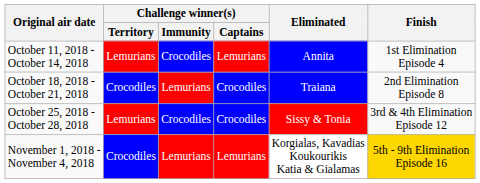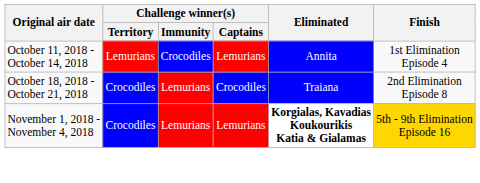 <table class="wikitable plainrowheaders" style="margin:auto; text-align:center">
 <tr>
 <th scope="col" rowspan="2">Original air date</th>
 <th scope="col" colspan="3">Challenge winner(s)</th>
 <th scope="col" rowspan="2">Eliminated</th>
 <th scope="col" rowspan="2">Finish</th>
 </tr>
 <tr>
 <th scope="col">Territory</th>
 <th scope="col">Immunity</th>
 <th scope="col">Captains</th>
 </tr>
 <tr>
 <td align="left" rowspan="1">October 11, 2018 -<br>October 14, 2018</td>
 <td style="background: Red; color: white; text-align: center;">Lemurians</td>
 <td style="background: Blue; color: white; text-align: center;">Crocodiles</td>
 <td style="background: Red; color: white; text-align: center;">Lemurians</td>
 <td style="background: Blue; color: white; text-align: center;">Annita</td>
 <td align="center">1st Elimination<br>Episode 4</td>
 </tr>
 <tr>
 <td align="left" rowspan="1">October 18, 2018 -<br>October 21, 2018</td>
 <td style="background: Blue; color: white; text-align: center;">Crocodiles</td>
 <td style="background: Red; color: white; text-align: center;">Lemurians</td>
 <td style="background: Blue; color: white; text-align: center;">Crocodiles</td>
 <td style="background: Blue; color: white; text-align: center;">Traiana</td>
 <td align="center">2nd Elimination<br>Episode 8</td>
 </tr>
 <tr>
-<td align="left" rowspan="1">October 25, 2018 -<br>October 28, 2018</td>
-<td style="background: Red; color: white; text-align: center;">Lemurians</td>
-<td style="background: Blue; color: white; text-align: center;">Crocodiles</td>
-<td style="background: Blue; color: white; text-align: center;">Crocodiles</td>
-<td style="background: Red; color: white; text-align: center;">Sissy & Tonia</td>
-<td align="center">3rd & 4th Elimination<br>Episode 12</td>
-</tr>
-<tr>
 <td align="left" rowspan="1">November 1, 2018 -<br>November 4, 2018</td>
 <td style="background: Blue; color: white; text-align: center;">Crocodiles</td>
 <td style="background: Red; color: white; text-align: center;">Lemurians</td>
 <td style="background: Red; color: white; text-align: center;">Lemurians</td>
-<td style="background: white; color: black; text-align: center;">Korgialas, Kavadias <br> Koukourikis <br> Katia & Gialamas</td>
+<td style="background: white; color: black; text-align: center;"><strong>Korgialas, Kavadias <br> Koukourikis <br> Katia & Gialamas</strong></td>
 <td align="center" style="background: gold;">5th - 9th Elimination <br> Episode 16</td>
 </tr>
 </table>
